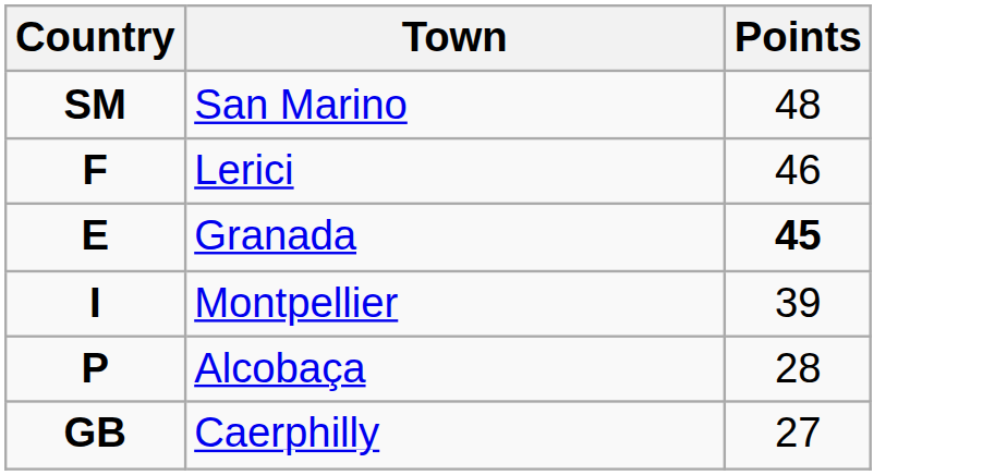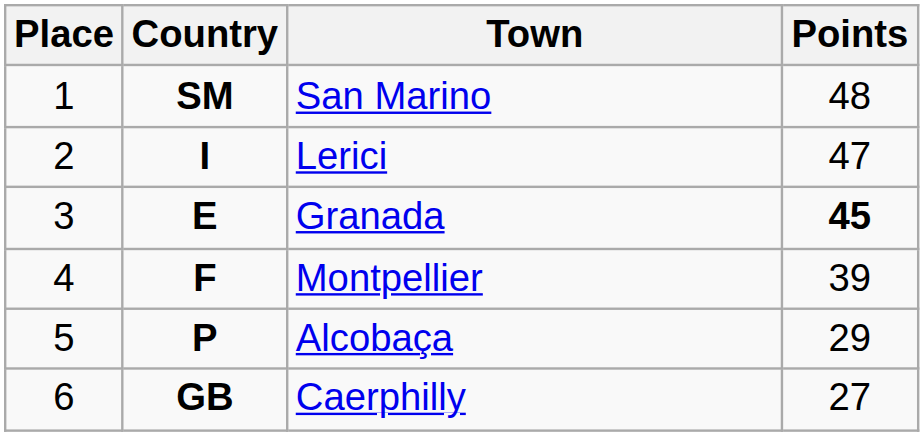 <table class="wikitable" style="text-align;">
 <tr>
+<th width="25">Place</th>
 <th width="25">Country</th>
 <th width="200">Town</th>
 <th width="25">Points</th>
 </tr>
 <tr>
+<td align="center">1</td>
 <td align="center"><strong>SM</strong></td>
 <td align="left"><a href='#'>San Marino</a></td>
 <td align="center">48</td>
 </tr>
 <tr>
-<td align="center"><strong>F</strong></td>
+<td align="center">2</td>
+<td align="center"><strong>I</strong></td>
 <td align="left"><a href='#'>Lerici</a></td>
-<td align="center">46</td>
+<td align="center">47</td>
 </tr>
 <tr>
+<td align="center">3</td>
 <td align="center"><strong>E</strong></td>
 <td align="left"><a href='#'>Granada</a></td>
 <td align="center"><strong>45</strong></td>
 </tr>
 <tr>
-<td align="center"><strong>I</strong></td>
+<td align="center">4</td>
+<td align="center"><strong>F</strong></td>
 <td align="left"><a href='#'>Montpellier</a></td>
 <td align="center">39</td>
 </tr>
 <tr>
+<td align="center">5</td>
 <td align="center"><strong>P</strong></td>
 <td align="left"><a href='#'>Alcobaça</a></td>
-<td align="center">28</td>
+<td align="center">29</td>
 </tr>
 <tr>
+<td align="center">6</td>
 <td align="center"><strong>GB</strong></td>
 <td align="left"><a href='#'>Caerphilly</a></td>
 <td align="center">27</td>
 </tr>
 </table>
